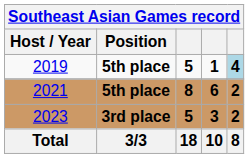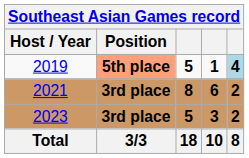 <table class="wikitable" style="text-align: center;">
 <tr>
 <th colspan=9><a href='#'>Southeast Asian Games record</a></th>
 </tr>
 <tr>
 <th>Host / Year</th>
 <th>Position</th>
 <th></th>
 <th></th>
 <th></th>
 </tr>
 <tr>
 <td> <a href='#'>2019</a></td>
-<td><strong>5th place</strong></td>
+<td style="background: lightsalmon;"><strong>5th place</strong></td>
 <td><strong>5</strong></td>
 <td><strong>1</strong></td>
 <td style="background: lightblue;"><strong>4</strong></td>
 </tr>
 <tr>
 </tr>
 <tr style="background:#c96;">
 <td> <a href='#'>2021</a></td>
-<td><strong>5th place</strong></td>
+<td><strong>3rd place</strong></td>
 <td><strong>8</strong></td>
 <td><strong>6</strong></td>
 <td><strong>2</strong></td>
 </tr>
 <tr style="background:#c96;">
 <td> <a href='#'>2023</a></td>
 <td><strong>3rd place</strong></td>
 <td><strong>5</strong></td>
 <td><strong>3</strong></td>
 <td><strong>2</strong></td>
 </tr>
 <tr>
 <th>Total</th>
 <th>3/3</th>
 <th>18</th>
 <th>10</th>
 <th>8</th>
 </tr>
 </table>
